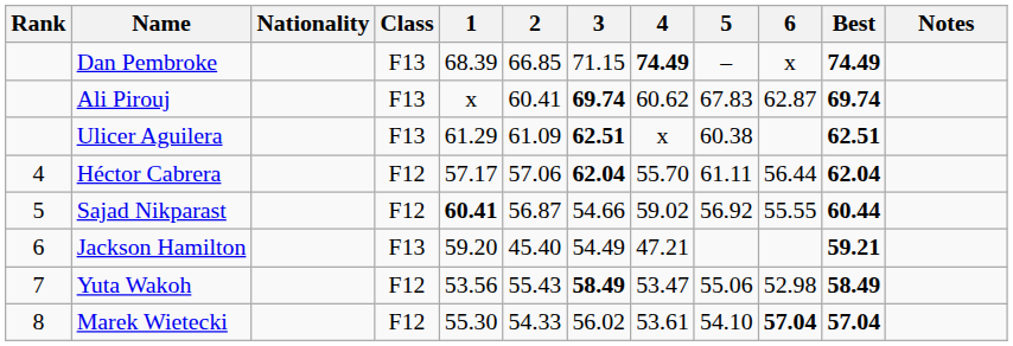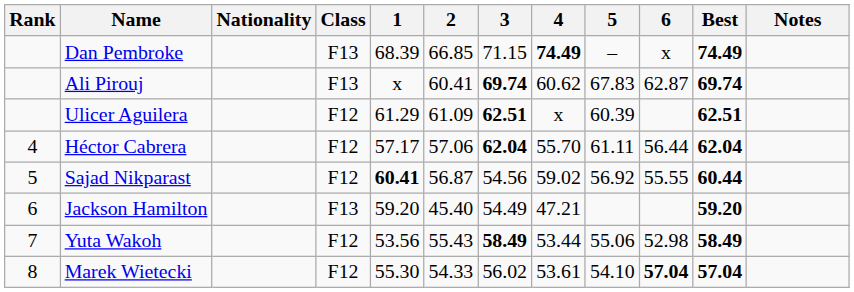 <table class="wikitable sortable" style=" text-align:center">
 <tr>
 <th width="30">Rank</th>
 <th>Name</th>
 <th>Nationality</th>
 <th width="30">Class</th>
 <th width="30">1</th>
 <th width="30">2</th>
 <th width="30">3</th>
 <th width="30">4</th>
 <th width="30">5</th>
 <th width="30">6</th>
 <th width="30">Best</th>
 <th width="75">Notes</th>
 </tr>
 <tr>
 <td></td>
 <td align="left"><a href='#'>Dan Pembroke</a></td>
 <td align="left"></td>
 <td>F13</td>
 <td>68.39</td>
 <td>66.85</td>
 <td>71.15</td>
 <td><strong>74.49</strong></td>
 <td>–</td>
 <td>x</td>
 <td><strong>74.49</strong></td>
 <td><strong></strong></td>
 </tr>
 <tr>
 <td></td>
 <td align="left"><a href='#'>Ali Pirouj</a></td>
 <td align="left"></td>
 <td>F13</td>
 <td>x</td>
 <td>60.41</td>
 <td><strong>69.74</strong></td>
 <td>60.62</td>
 <td>67.83</td>
 <td>62.87</td>
 <td><strong>69.74</strong></td>
 <td></td>
 </tr>
 <tr>
 <td></td>
 <td align="left"><a href='#'>Ulicer Aguilera</a></td>
 <td align="left"></td>
-<td>F13</td>
+<td>F12</td>
 <td>61.29</td>
 <td>61.09</td>
 <td><strong>62.51</strong></td>
 <td>x</td>
-<td>60.38</td>
+<td>60.39</td>
 <td></td>
 <td><strong>62.51</strong></td>
 <td></td>
 </tr>
 <tr>
 <td>4</td>
 <td align="left"><a href='#'>Héctor Cabrera</a></td>
 <td align="left"></td>
 <td>F12</td>
 <td>57.17</td>
 <td>57.06</td>
 <td><strong>62.04</strong></td>
 <td>55.70</td>
 <td>61.11</td>
 <td>56.44</td>
 <td><strong>62.04</strong></td>
 <td></td>
 </tr>
 <tr>
 <td>5</td>
 <td align="left"><a href='#'>Sajad Nikparast</a></td>
 <td align="left"></td>
 <td>F12</td>
 <td><strong>60.41</strong></td>
 <td>56.87</td>
-<td>54.66</td>
+<td>54.56</td>
 <td>59.02</td>
 <td>56.92</td>
 <td>55.55</td>
 <td><strong>60.44</strong></td>
 <td></td>
 </tr>
 <tr>
 <td>6</td>
 <td align="left"><a href='#'>Jackson Hamilton</a></td>
 <td align="left"></td>
 <td>F13</td>
 <td>59.20</td>
 <td>45.40</td>
 <td>54.49</td>
 <td>47.21</td>
 <td></td>
 <td></td>
-<td><strong>59.21</strong></td>
+<td><strong>59.20</strong></td>
 <td></td>
 </tr>
 <tr>
 <td>7</td>
 <td align="left"><a href='#'>Yuta Wakoh</a></td>
 <td align="left"></td>
 <td>F12</td>
 <td>53.56</td>
 <td>55.43</td>
 <td><strong>58.49</strong></td>
-<td>53.47</td>
+<td>53.44</td>
 <td>55.06</td>
 <td>52.98</td>
 <td><strong>58.49</strong></td>
 <td></td>
 </tr>
 <tr>
 <td>8</td>
 <td align="left"><a href='#'>Marek Wietecki</a></td>
 <td align="left"></td>
 <td>F12</td>
 <td>55.30</td>
 <td>54.33</td>
 <td>56.02</td>
 <td>53.61</td>
 <td>54.10</td>
 <td><strong>57.04</strong></td>
 <td><strong>57.04</strong></td>
 <td></td>
 </tr>
 </table>
